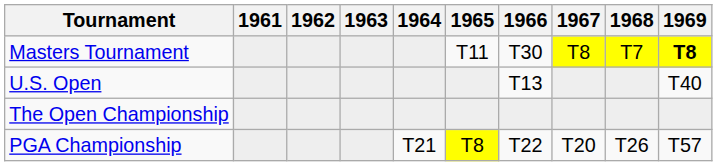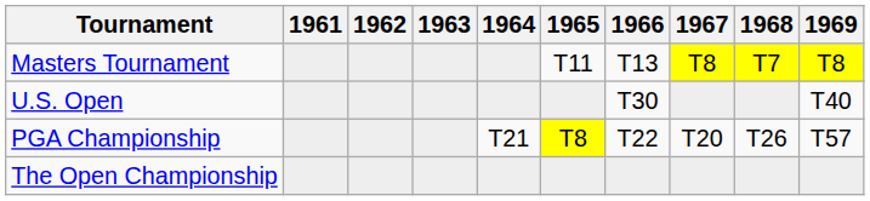 <table class="wikitable" style="font-size:95%;text-align:center;">
 <tr>
 <th>Tournament</th>
 <th>1961</th>
 <th>1962</th>
 <th>1963</th>
 <th>1964</th>
 <th>1965</th>
 <th>1966</th>
 <th>1967</th>
 <th>1968</th>
 <th>1969</th>
 </tr>
 <tr>
 <td align=left><a href='#'>Masters Tournament</a></td>
 <td style="background:#eeeeee;"></td>
 <td style="background:#eeeeee;"></td>
 <td style="background:#eeeeee;"></td>
 <td style="background:#eeeeee;"></td>
 <td>T11</td>
-<td>T30</td>
+<td>T13</td>
 <td style="background:yellow;">T8</td>
 <td style="background:yellow;">T7</td>
-<td style="background:yellow;"><strong>T8</strong></td>
+<td style="background:yellow;">T8</td>
 </tr>
 <tr>
 <td align=left><a href='#'>U.S. Open</a></td>
 <td style="background:#eeeeee;"></td>
 <td style="background:#eeeeee;"></td>
 <td style="background:#eeeeee;"></td>
 <td style="background:#eeeeee;"></td>
 <td style="background:#eeeeee;"></td>
-<td>T13</td>
+<td>T30</td>
 <td style="background:#eeeeee;"></td>
 <td style="background:#eeeeee;"></td>
 <td>T40</td>
+</tr>
+<tr>
+<td align=left><a href='#'>PGA Championship</a></td>
+<td style="background:#eeeeee;"></td>
+<td style="background:#eeeeee;"></td>
+<td style="background:#eeeeee;"></td>
+<td>T21</td>
+<td style="background:yellow;">T8</td>
+<td>T22</td>
+<td>T20</td>
+<td>T26</td>
+<td>T57</td>
 </tr>
 <tr>
 <td align=left><a href='#'>The Open Championship</a></td>
 <td style="background:#eeeeee;"></td>
 <td style="background:#eeeeee;"></td>
 <td style="background:#eeeeee;"></td>
 <td style="background:#eeeeee;"></td>
 <td style="background:#eeeeee;"></td>
 <td style="background:#eeeeee;"></td>
 <td style="background:#eeeeee;"></td>
 <td style="background:#eeeeee;"></td>
 <td style="background:#eeeeee;"></td>
 </tr>
-<tr>
-<td align=left><a href='#'>PGA Championship</a></td>
-<td style="background:#eeeeee;"></td>
-<td style="background:#eeeeee;"></td>
-<td style="background:#eeeeee;"></td>
-<td>T21</td>
-<td style="background:yellow;">T8</td>
-<td>T22</td>
-<td>T20</td>
-<td>T26</td>
-<td>T57</td>
-</tr>
 </table>
